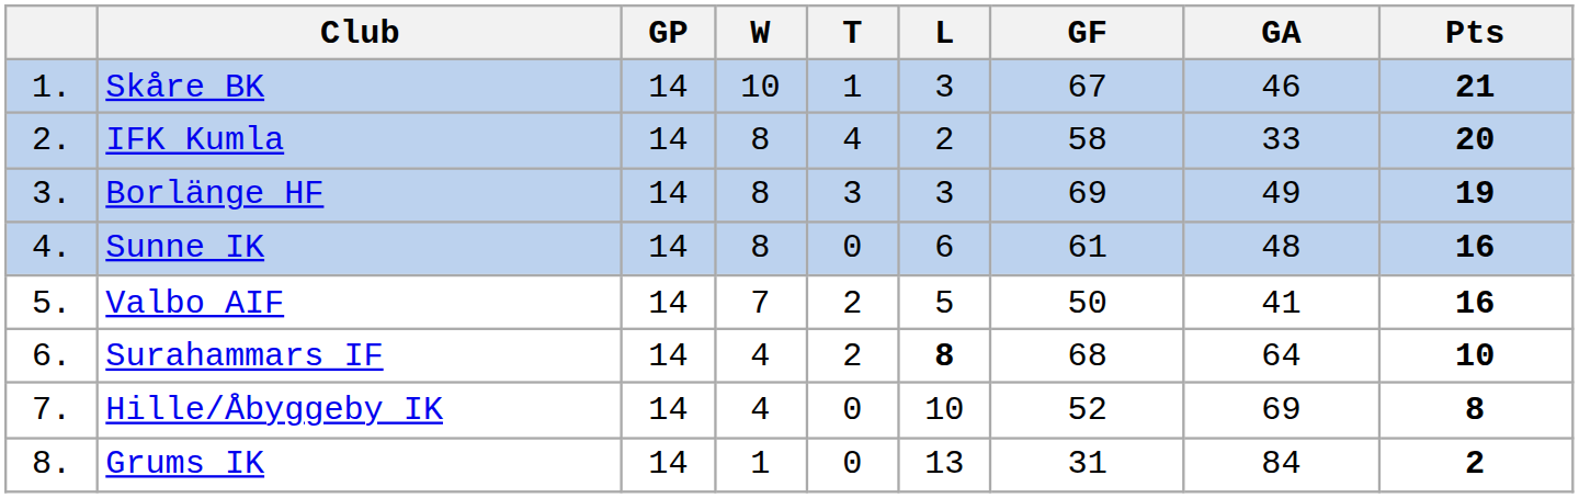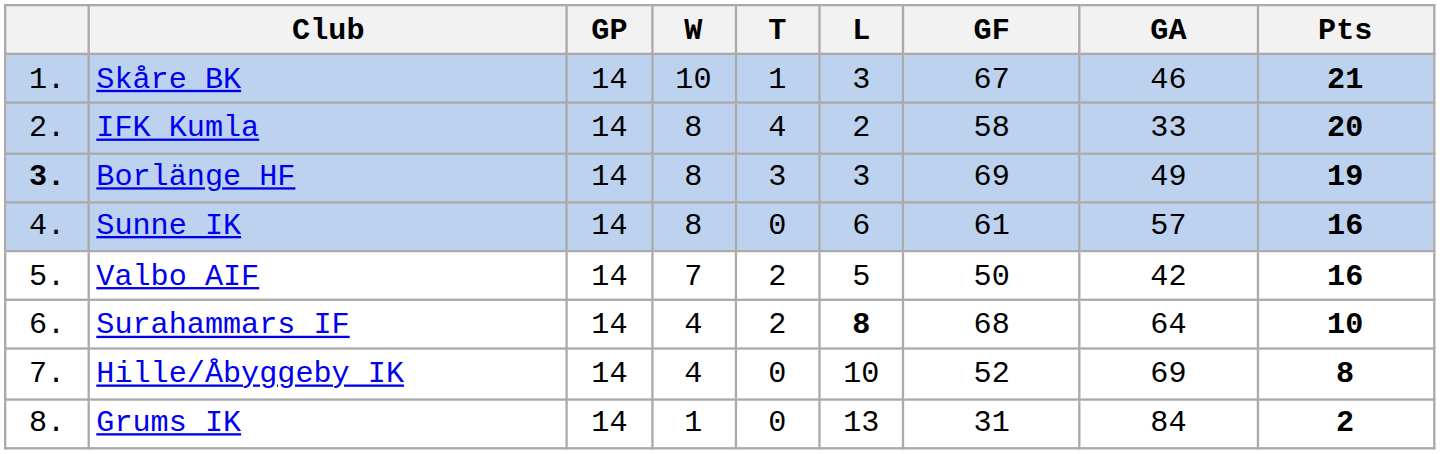 <table class="wikitable">
 <tr>
 <th width="30"></th>
 <th width="200">Club</th>
 <th width="30">GP</th>
 <th width="30">W</th>
 <th width="30">T</th>
 <th width="30">L</th>
 <th width="70">GF</th>
 <th width="70">GA</th>
 <th width="70">Pts</th>
 </tr>
 <tr bgcolor="#BCD2EE" align="center">
 <td>1.</td>
 <td align="left"><a href='#'>Skåre BK</a></td>
 <td>14</td>
 <td>10</td>
 <td>1</td>
 <td>3</td>
 <td>67</td>
 <td>46</td>
 <td><strong>21</strong></td>
 </tr>
 <tr bgcolor="#BCD2EE" align="center">
 <td>2.</td>
 <td align="left"><a href='#'>IFK Kumla</a></td>
 <td>14</td>
 <td>8</td>
 <td>4</td>
 <td>2</td>
 <td>58</td>
 <td>33</td>
 <td><strong>20</strong></td>
 </tr>
 <tr bgcolor="#BCD2EE" align="center">
-<td>3.</td>
+<td><strong>3.</strong></td>
 <td align="left"><a href='#'>Borlänge HF</a></td>
 <td>14</td>
 <td>8</td>
 <td>3</td>
 <td>3</td>
 <td>69</td>
 <td>49</td>
 <td><strong>19</strong></td>
 </tr>
 <tr bgcolor="#BCD2EE" align="center">
 <td>4.</td>
 <td align="left"><a href='#'>Sunne IK</a></td>
 <td>14</td>
 <td>8</td>
 <td>0</td>
 <td>6</td>
 <td>61</td>
-<td>48</td>
+<td>57</td>
 <td><strong>16</strong></td>
 </tr>
 <tr bgcolor="#FFFFFF" align="center">
 <td>5.</td>
 <td align="left"><a href='#'>Valbo AIF</a></td>
 <td>14</td>
 <td>7</td>
 <td>2</td>
 <td>5</td>
 <td>50</td>
-<td>41</td>
+<td>42</td>
 <td><strong>16</strong></td>
 </tr>
 <tr bgcolor="#FFFFFF" align="center">
 <td>6.</td>
 <td align="left"><a href='#'>Surahammars IF</a></td>
 <td>14</td>
 <td>4</td>
 <td>2</td>
 <td><strong>8</strong></td>
 <td>68</td>
 <td>64</td>
 <td><strong>10</strong></td>
 </tr>
 <tr bgcolor="#FFFFFF" align="center">
 <td>7.</td>
 <td align="left"><a href='#'>Hille/Åbyggeby IK</a></td>
 <td>14</td>
 <td>4</td>
 <td>0</td>
 <td>10</td>
 <td>52</td>
 <td>69</td>
 <td><strong>8</strong></td>
 </tr>
 <tr bgcolor="#FFFFFF" align="center">
 <td>8.</td>
 <td align="left"><a href='#'>Grums IK</a></td>
 <td>14</td>
 <td>1</td>
 <td>0</td>
 <td>13</td>
 <td>31</td>
 <td>84</td>
 <td><strong>2</strong></td>
 </tr>
 </table>
